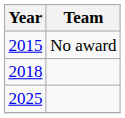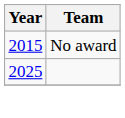 <table class="wikitable">
 <tr>
 <th>Year</th>
 <th>Team</th>
 </tr>
 <tr>
 <td><a href='#'>2015</a></td>
 <td>No award</td>
 </tr>
 <tr>
-<td><a href='#'>2018</a></td>
-<td></td>
-</tr>
-<tr>
 <td><a href='#'>2025</a></td>
 <td></td>
 </tr>
 <tr>
 </tr>
 </table>
